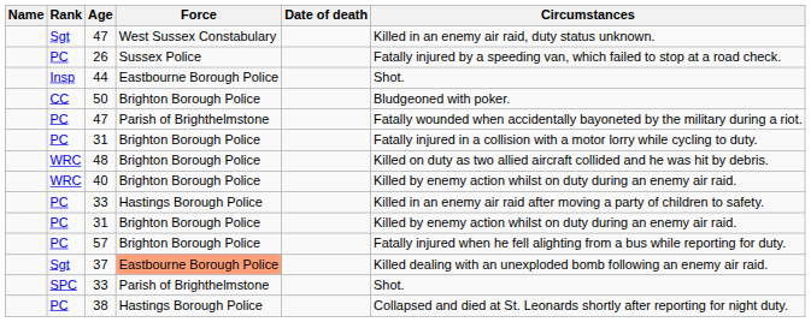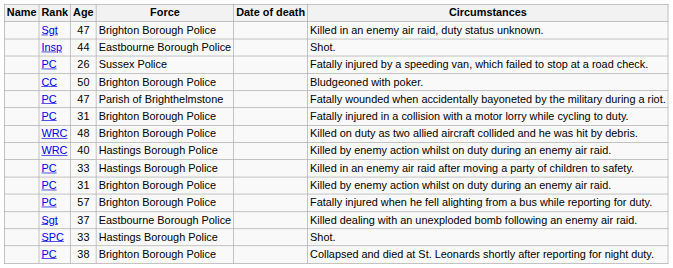 <table class="sortable wikitable">
 <tr>
 <th>Name</th>
 <th>Rank</th>
 <th>Age</th>
 <th>Force</th>
 <th>Date of death</th>
 <th>Circumstances</th>
 </tr>
 <tr>
 <td></td>
 <td><a href='#'>Sgt</a></td>
 <td align=center>47</td>
-<td>West Sussex Constabulary</td>
+<td>Brighton Borough Police</td>
 <td align=right></td>
 <td>Killed in an enemy air raid, duty status unknown.</td>
+</tr>
+<tr>
+<td></td>
+<td><a href='#'>Insp</a></td>
+<td align=center>44</td>
+<td>Eastbourne Borough Police</td>
+<td align=right></td>
+<td>Shot.</td>
 </tr>
 <tr>
 <td></td>
 <td><a href='#'>PC</a></td>
 <td align=center>26</td>
 <td>Sussex Police</td>
 <td align=right></td>
 <td>Fatally injured by a speeding van, which failed to stop at a road check.</td>
-</tr>
-<tr>
-<td></td>
-<td><a href='#'>Insp</a></td>
-<td align=center>44</td>
-<td>Eastbourne Borough Police</td>
-<td align=right></td>
-<td>Shot.</td>
 </tr>
 <tr>
 <td></td>
 <td><a href='#'>CC</a></td>
 <td align=center>50</td>
 <td>Brighton Borough Police</td>
 <td align=right></td>
 <td>Bludgeoned with poker.</td>
 </tr>
 <tr>
 <td></td>
 <td><a href='#'>PC</a></td>
 <td align=center>47</td>
 <td>Parish of Brighthelmstone</td>
 <td align=right></td>
 <td>Fatally wounded when accidentally bayoneted by the military during a riot.</td>
 </tr>
 <tr>
 <td></td>
 <td><a href='#'>PC</a></td>
 <td align=center>31</td>
 <td>Brighton Borough Police</td>
 <td align=right></td>
 <td>Fatally injured in a collision with a motor lorry while cycling to duty.</td>
 </tr>
 <tr>
 <td></td>
 <td><a href='#'>WRC</a></td>
 <td align=center>48</td>
 <td>Brighton Borough Police</td>
 <td align=right></td>
 <td>Killed on duty as two allied aircraft collided and he was hit by debris.</td>
 </tr>
 <tr>
 <td></td>
 <td><a href='#'>WRC</a></td>
 <td align=center>40</td>
-<td>Brighton Borough Police</td>
+<td>Hastings Borough Police</td>
 <td align=right></td>
 <td>Killed by enemy action whilst on duty during an enemy air raid.</td>
 </tr>
 <tr>
 <td></td>
 <td><a href='#'>PC</a></td>
 <td align=center>33</td>
 <td>Hastings Borough Police</td>
 <td align=right></td>
 <td>Killed in an enemy air raid after moving a party of children to safety.</td>
 </tr>
 <tr>
 <td></td>
 <td><a href='#'>PC</a></td>
 <td align=center>31</td>
 <td>Brighton Borough Police</td>
 <td align=right></td>
 <td>Killed by enemy action whilst on duty during an enemy air raid.</td>
 </tr>
 <tr>
 <td></td>
 <td><a href='#'>PC</a></td>
 <td align=center>57</td>
 <td>Brighton Borough Police</td>
 <td align=right></td>
 <td>Fatally injured when he fell alighting from a bus while reporting for duty.</td>
 </tr>
 <tr>
 <td></td>
 <td><a href='#'>Sgt</a></td>
 <td align=center>37</td>
-<td style="background: lightsalmon;">Eastbourne Borough Police</td>
+<td>Eastbourne Borough Police</td>
 <td align=right></td>
 <td>Killed dealing with an unexploded bomb following an enemy air raid.</td>
 </tr>
 <tr>
 <td></td>
 <td><a href='#'>SPC</a></td>
 <td align=center>33</td>
-<td>Parish of Brighthelmstone</td>
+<td>Hastings Borough Police</td>
 <td align=right></td>
 <td>Shot.</td>
 </tr>
 <tr>
 <td></td>
 <td><a href='#'>PC</a></td>
 <td align=center>38</td>
-<td>Hastings Borough Police</td>
+<td>Brighton Borough Police</td>
 <td align=right></td>
 <td>Collapsed and died at St. Leonards shortly after reporting for night duty.</td>
 </tr>
 </table>
